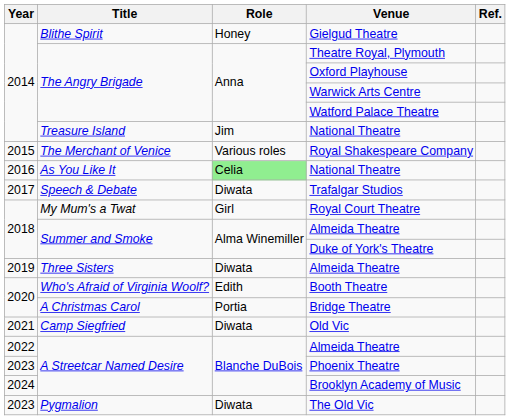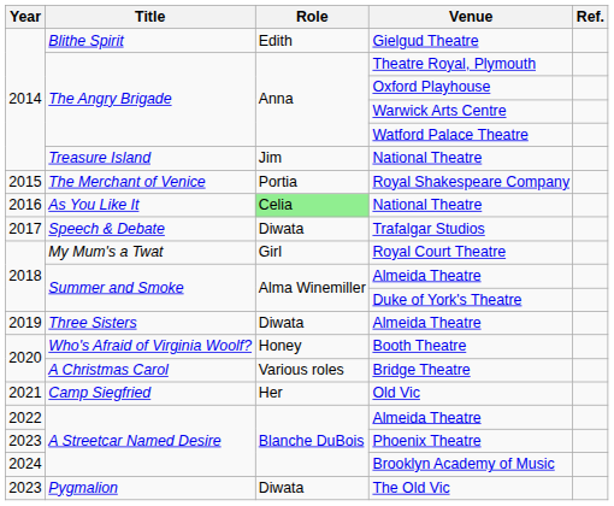 <table class="wikitable sortable">
 <tr>
 <th>Year</th>
 <th>Title</th>
 <th>Role</th>
 <th>Venue</th>
 <th class=unsortable>Ref.</th>
 </tr>
 <tr>
 <td rowspan="6">2014</td>
 <td><em><a href='#'>Blithe Spirit</a></em></td>
-<td>Honey</td>
+<td>Edith</td>
 <td><a href='#'>Gielgud Theatre</a></td>
 <td></td>
 </tr>
 <tr>
 <td rowspan="4"><em><a href='#'>The Angry Brigade</a></em></td>
 <td rowspan="4">Anna</td>
 <td><a href='#'>Theatre Royal, Plymouth</a></td>
 <td></td>
 </tr>
 <tr>
 <td><a href='#'>Oxford Playhouse</a></td>
 <td></td>
 </tr>
 <tr>
 <td><a href='#'>Warwick Arts Centre</a></td>
 <td></td>
 </tr>
 <tr>
 <td><a href='#'>Watford Palace Theatre</a></td>
 <td></td>
 </tr>
 <tr>
 <td><em><a href='#'>Treasure Island</a></em></td>
 <td>Jim</td>
 <td><a href='#'>National Theatre</a></td>
 <td></td>
 </tr>
 <tr>
 <td>2015</td>
 <td><em><a href='#'>The Merchant of Venice</a></em></td>
-<td>Various roles</td>
+<td>Portia</td>
 <td><a href='#'>Royal Shakespeare Company</a></td>
 <td></td>
 </tr>
 <tr>
 <td>2016</td>
 <td><em><a href='#'>As You Like It</a></em></td>
 <td style="background: lightgreen;">Celia</td>
 <td><a href='#'>National Theatre</a></td>
 <td></td>
 </tr>
 <tr>
 <td>2017</td>
 <td><em><a href='#'> Speech & Debate</a></em></td>
 <td>Diwata</td>
 <td><a href='#'>Trafalgar Studios</a></td>
 <td></td>
 </tr>
 <tr>
 <td rowspan="3">2018</td>
 <td><em>My Mum's a Twat</em></td>
 <td>Girl</td>
 <td><a href='#'>Royal Court Theatre</a></td>
 <td></td>
 </tr>
 <tr>
 <td rowspan="2"><em><a href='#'>Summer and Smoke</a></em></td>
 <td rowspan="2">Alma Winemiller</td>
 <td><a href='#'>Almeida Theatre</a></td>
 <td></td>
 </tr>
 <tr>
 <td><a href='#'>Duke of York's Theatre</a></td>
 <td></td>
 </tr>
 <tr>
 <td>2019</td>
 <td><em><a href='#'>Three Sisters</a></em></td>
 <td>Diwata</td>
 <td><a href='#'>Almeida Theatre</a></td>
 <td></td>
 </tr>
 <tr>
 <td rowspan="2">2020</td>
 <td><em><a href='#'>Who's Afraid of Virginia Woolf?</a></em></td>
-<td>Edith</td>
+<td>Honey</td>
 <td><a href='#'>Booth Theatre</a></td>
 <td></td>
 </tr>
 <tr>
 <td><em><a href='#'>A Christmas Carol</a></em></td>
-<td>Portia</td>
+<td>Various roles</td>
 <td><a href='#'>Bridge Theatre</a></td>
 <td></td>
 </tr>
 <tr>
 <td>2021</td>
 <td><em><a href='#'>Camp Siegfried</a></em></td>
-<td>Diwata</td>
+<td>Her</td>
 <td><a href='#'>Old Vic</a></td>
 <td></td>
 </tr>
 <tr>
 <td>2022</td>
 <td rowspan="3"><em><a href='#'>A Streetcar Named Desire</a></em></td>
 <td rowspan="3"><a href='#'>Blanche DuBois</a></td>
 <td><a href='#'>Almeida Theatre</a></td>
 <td></td>
 </tr>
 <tr>
 <td>2023</td>
 <td><a href='#'>Phoenix Theatre</a></td>
 <td></td>
 </tr>
 <tr>
 <td>2024</td>
 <td><a href='#'>Brooklyn Academy of Music</a></td>
 <td></td>
 </tr>
 <tr>
 <td>2023</td>
 <td><em><a href='#'>Pygmalion</a></em></td>
 <td>Diwata</td>
 <td><a href='#'>The Old Vic</a></td>
 <td></td>
 </tr>
 </table>
